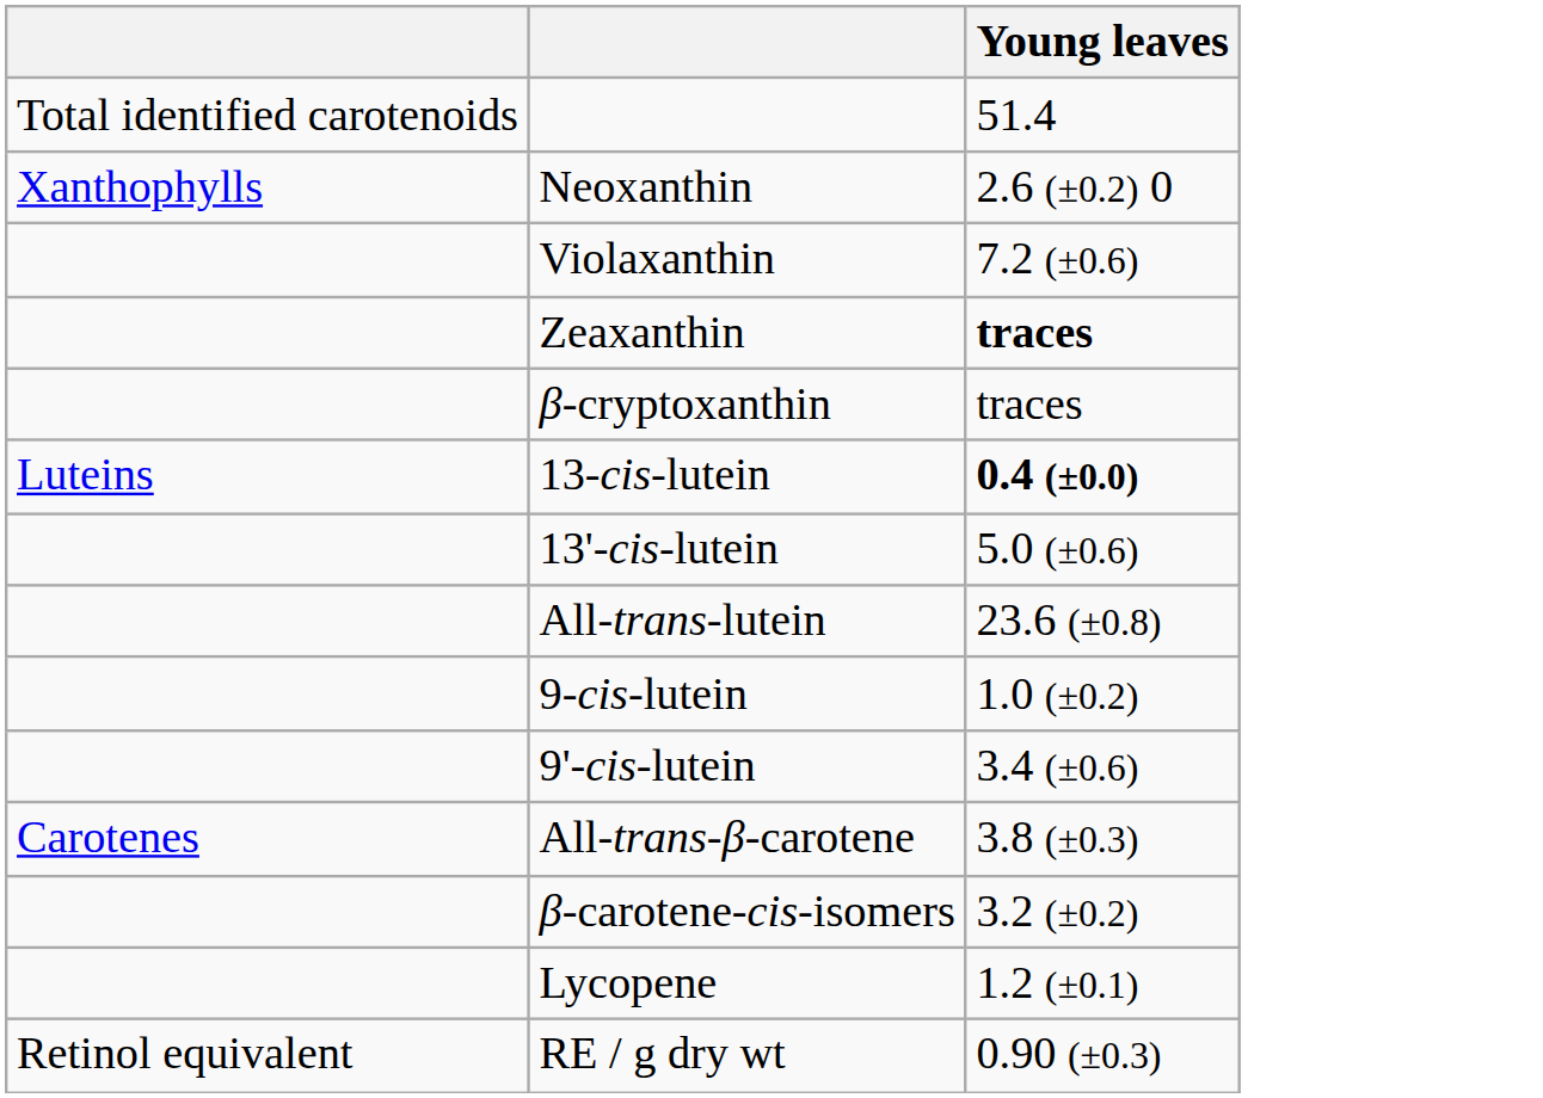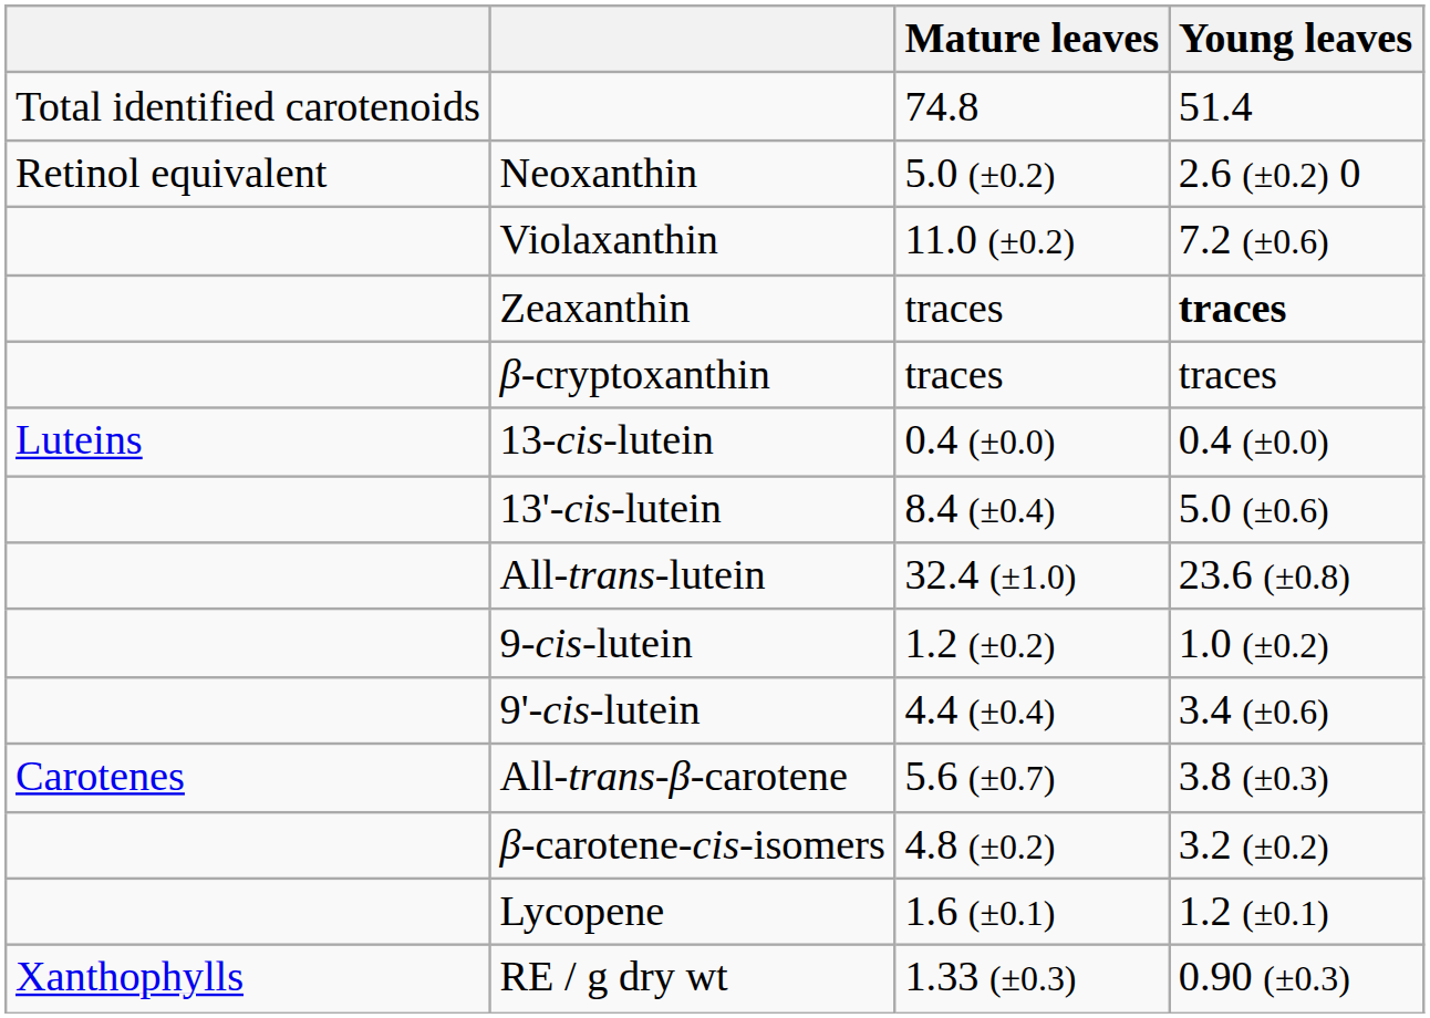 <table class="wikitable">
 <tr>
 <th></th>
 <th></th>
+<th>Mature leaves</th>
 <th>Young leaves</th>
 </tr>
 <tr>
 <td>Total identified carotenoids</td>
 <td></td>
+<td>74.8</td>
 <td>51.4</td>
 </tr>
 <tr>
-<td><a href='#'>Xanthophylls</a></td>
+<td>Retinol equivalent</td>
 <td>Neoxanthin</td>
+<td>5.0 <small>(±0.2)</small></td>
 <td>2.6 <small>(±0.2)</small> 0</td>
 </tr>
 <tr>
 <td></td>
 <td>Violaxanthin</td>
+<td>11.0 <small>(±0.2)</small></td>
 <td>7.2 <small>(±0.6)</small></td>
 </tr>
 <tr>
 <td></td>
 <td>Zeaxanthin</td>
+<td>traces</td>
 <td><strong>traces</strong></td>
 </tr>
 <tr>
 <td></td>
 <td class="nowrap"><em>β</em>-cryptoxanthin</td>
 <td>traces</td>
+<td>traces</td>
 </tr>
 <tr>
 <td><a href='#'>Luteins</a></td>
 <td>13-<em>cis</em>-lutein</td>
-<td><strong>0.4 <small>(±0.0)</small></strong></td>
+<td>0.4 <small>(±0.0)</small></td>
+<td>0.4 <small>(±0.0)</small></td>
 </tr>
 <tr>
 <td></td>
 <td>13'-<em>cis</em>-lutein</td>
+<td>8.4 <small>(±0.4)</small></td>
 <td>5.0 <small>(±0.6)</small></td>
 </tr>
 <tr>
 <td></td>
 <td>All-<em>trans</em>-lutein</td>
+<td>32.4 <small>(±1.0)</small></td>
 <td>23.6 <small>(±0.8)</small></td>
 </tr>
 <tr>
 <td></td>
 <td>9-<em>cis</em>-lutein</td>
+<td>1.2 <small>(±0.2)</small></td>
 <td>1.0 <small>(±0.2)</small></td>
 </tr>
 <tr>
 <td></td>
 <td>9'-<em>cis</em>-lutein</td>
+<td>4.4 <small>(±0.4)</small></td>
 <td>3.4 <small>(±0.6)</small></td>
 </tr>
 <tr>
 <td><a href='#'>Carotenes</a></td>
 <td>All-<em>trans-β</em>-carotene</td>
+<td>5.6 <small>(±0.7)</small></td>
 <td>3.8 <small>(±0.3)</small></td>
 </tr>
 <tr>
 <td></td>
 <td><em>β</em>-carotene-<em>cis</em>-isomers</td>
+<td>4.8 <small>(±0.2)</small></td>
 <td>3.2 <small>(±0.2)</small></td>
 </tr>
 <tr>
 <td></td>
 <td>Lycopene</td>
+<td>1.6 <small>(±0.1)</small></td>
 <td>1.2 <small>(±0.1)</small></td>
 </tr>
 <tr>
-<td>Retinol equivalent</td>
+<td><a href='#'>Xanthophylls</a></td>
 <td>RE / g dry wt</td>
+<td>1.33 <small>(±0.3)</small></td>
 <td>0.90 <small>(±0.3)</small></td>
 </tr>
 </table>
